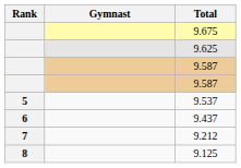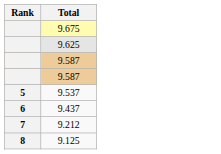 <table class="wikitable sortable" style="text-align:center; font-size:95%">
 <tr>
 <th scope="col" style="width:50px;">Rank</th>
-<th scope="col" style="width:180px;">Gymnast</th>
 <th scope="col" style="width:80px;">Total</th>
 </tr>
 <tr style="background:#fffcaf;">
 <th scope=row style="text-align:center"></th>
-<td style="text-align:left;"></td>
 <td>9.675</td>
 </tr>
 <tr style="background:#e5e5e5;">
 <th scope=row style="text-align:center"></th>
-<td style="text-align:left;"></td>
 <td>9.625</td>
 </tr>
 <tr style="background:#ec9;">
 <th scope=row style="text-align:center"></th>
-<td style="text-align:left;"></td>
 <td>9.587</td>
 </tr>
 <tr style="background:#ec9;">
 <th scope=row style="text-align:center"></th>
-<td style="text-align:left;"></td>
 <td>9.587</td>
 </tr>
 <tr>
 <th scope=row style="text-align:center">5</th>
-<td style="text-align:left;"></td>
 <td>9.537</td>
 </tr>
 <tr>
 <th scope=row style="text-align:center">6</th>
-<td style="text-align:left;"></td>
 <td>9.437</td>
 </tr>
 <tr>
 <th scope=row style="text-align:center">7</th>
-<td style="text-align:left;"></td>
 <td>9.212</td>
 </tr>
 <tr>
 <th scope=row style="text-align:center">8</th>
-<td style="text-align:left;"></td>
 <td>9.125</td>
 </tr>
 </table>
